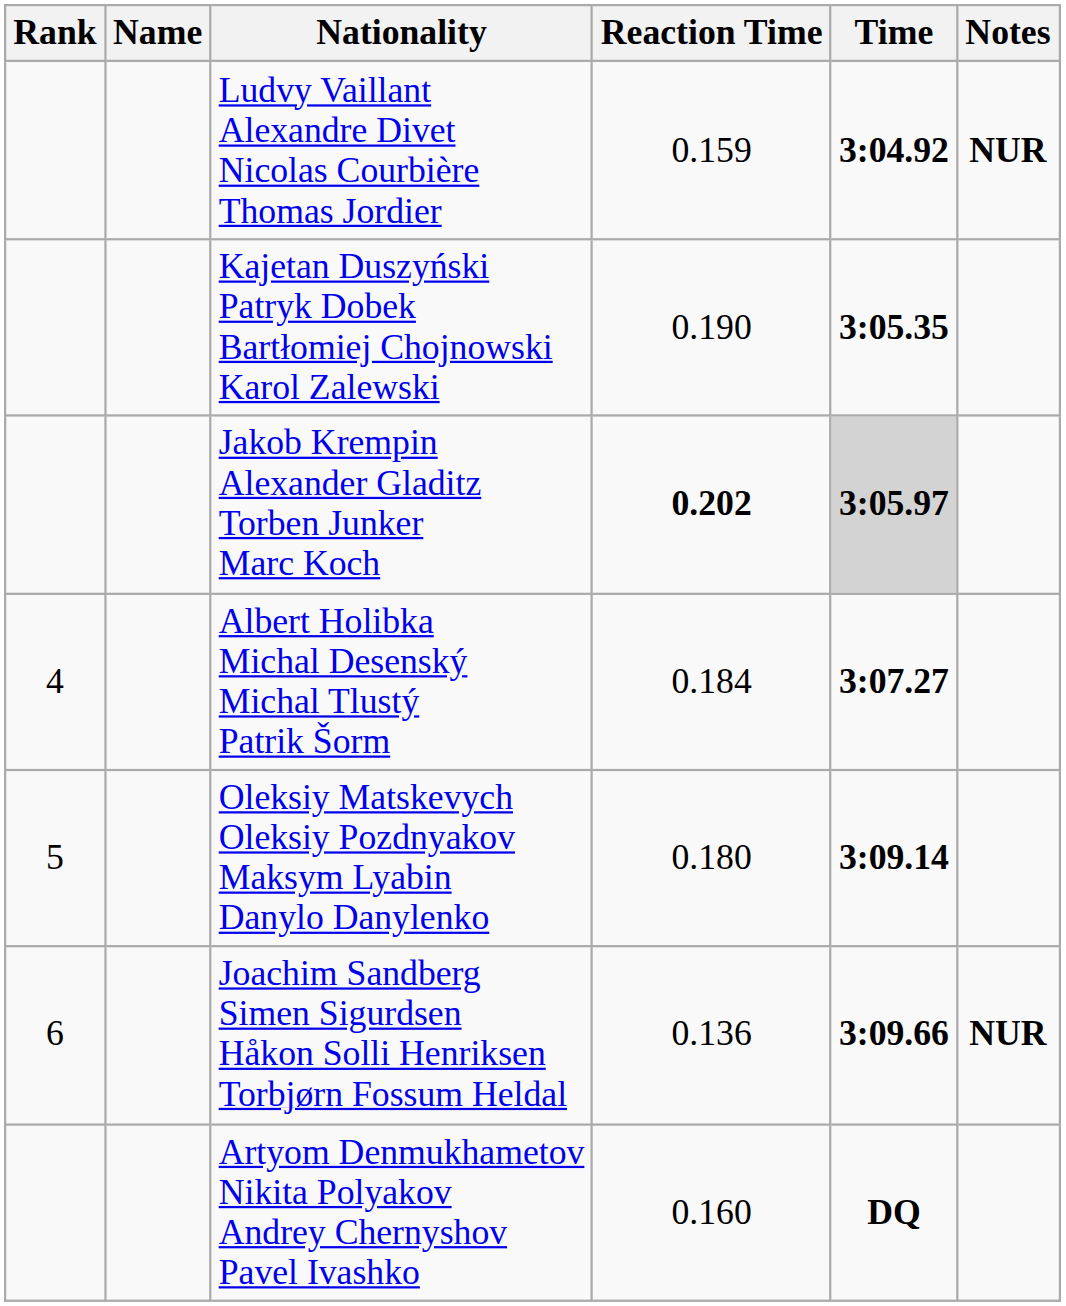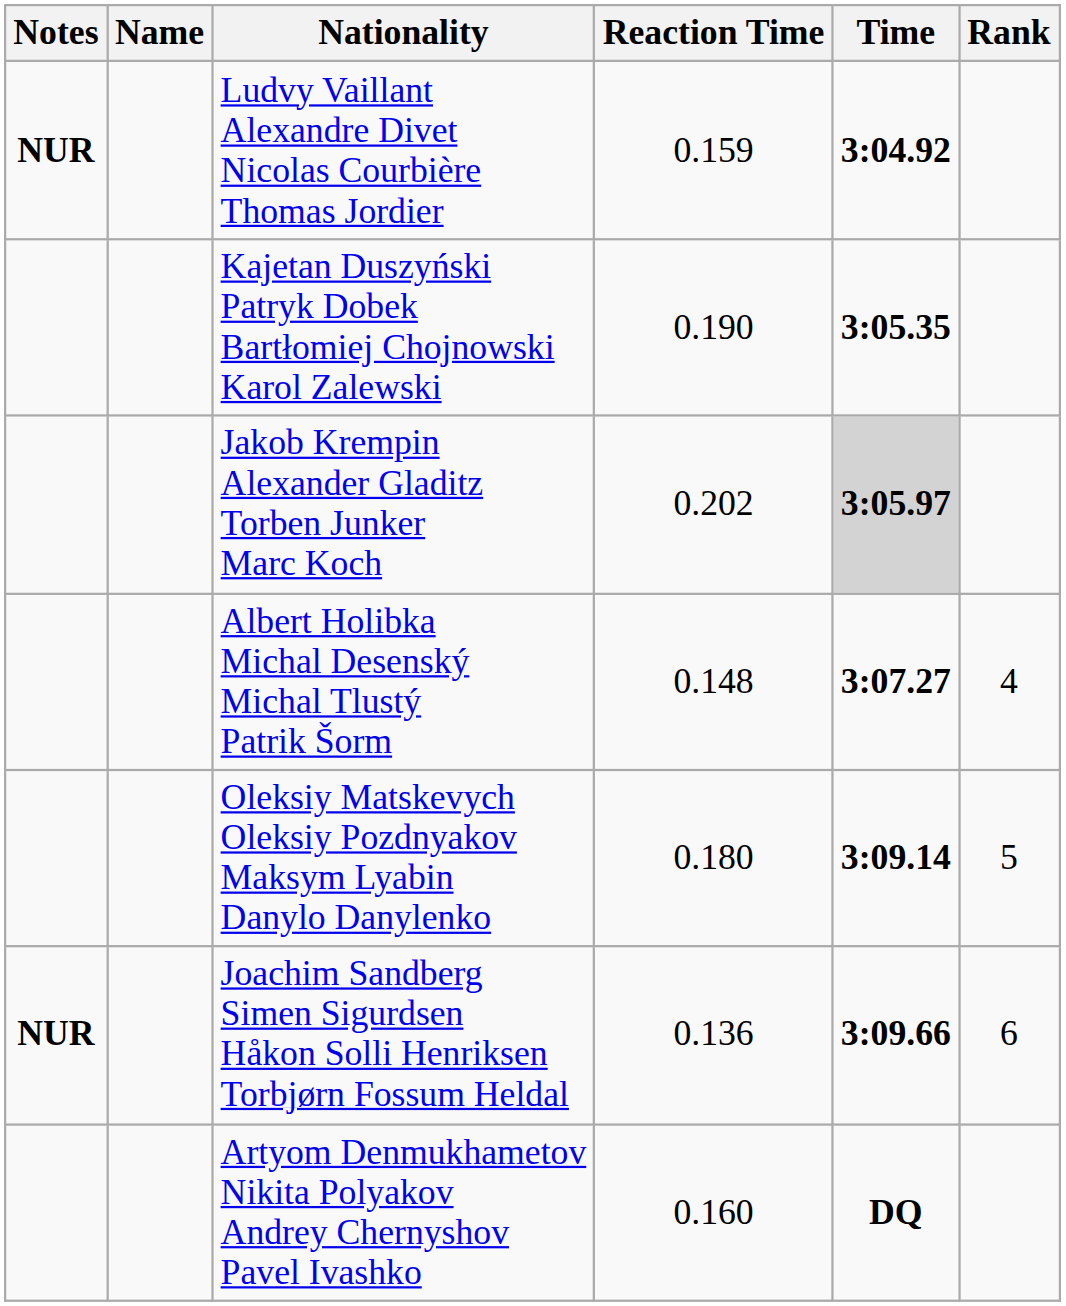 <table class="wikitable sortable" style="text-align:center">
 <tr>
-<th>Rank</th>
+<th>Notes</th>
 <th>Name</th>
 <th>Nationality</th>
 <th>Reaction Time</th>
 <th>Time</th>
-<th>Notes</th>
+<th>Rank</th>
 </tr>
 <tr>
-<td></td>
+<td><strong>NUR</strong></td>
 <td align=left></td>
 <td align=left><a href='#'>Ludvy Vaillant</a><br><a href='#'>Alexandre Divet</a><br><a href='#'>Nicolas Courbière</a><br><a href='#'>Thomas Jordier</a><br></td>
 <td>0.159</td>
 <td><strong>3:04.92</strong></td>
-<td><strong>NUR</strong></td>
+<td></td>
 </tr>
 <tr>
 <td></td>
 <td align=left></td>
 <td align=left><a href='#'>Kajetan Duszyński</a><br><a href='#'>Patryk Dobek</a><br><a href='#'>Bartłomiej Chojnowski</a><br><a href='#'>Karol Zalewski</a><br></td>
 <td>0.190</td>
 <td><strong>3:05.35</strong></td>
 <td></td>
 </tr>
 <tr>
 <td></td>
 <td align=left></td>
 <td align=left><a href='#'>Jakob Krempin</a><br><a href='#'>Alexander Gladitz</a><br><a href='#'>Torben Junker</a><br><a href='#'>Marc Koch</a><br></td>
-<td><strong>0.202</strong></td>
+<td>0.202</td>
 <td style="background: lightgrey;"><strong>3:05.97</strong></td>
 <td></td>
 </tr>
 <tr>
-<td>4</td>
+<td></td>
 <td align=left></td>
 <td align=left><a href='#'>Albert Holibka</a><br><a href='#'>Michal Desenský</a><br><a href='#'>Michal Tlustý</a><br><a href='#'>Patrik Šorm</a><br></td>
-<td>0.184</td>
+<td>0.148</td>
 <td><strong>3:07.27</strong></td>
-<td></td>
+<td>4</td>
 </tr>
 <tr>
-<td>5</td>
+<td></td>
 <td align=left></td>
 <td align=left><a href='#'>Oleksiy Matskevych</a><br><a href='#'>Oleksiy Pozdnyakov</a><br><a href='#'>Maksym Lyabin</a><br><a href='#'>Danylo Danylenko</a><br></td>
 <td>0.180</td>
 <td><strong>3:09.14</strong></td>
-<td></td>
+<td>5</td>
 </tr>
 <tr>
-<td>6</td>
+<td><strong>NUR</strong></td>
 <td align=left></td>
 <td align=left><a href='#'>Joachim Sandberg</a><br><a href='#'>Simen Sigurdsen</a><br><a href='#'>Håkon Solli Henriksen</a><br><a href='#'>Torbjørn Fossum Heldal</a><br></td>
 <td>0.136</td>
 <td><strong>3:09.66</strong></td>
-<td><strong>NUR</strong></td>
+<td>6</td>
 </tr>
 <tr>
 <td></td>
 <td align=left></td>
 <td align=left><a href='#'>Artyom Denmukhametov</a><br><a href='#'>Nikita Polyakov</a><br><a href='#'>Andrey Chernyshov</a><br><a href='#'>Pavel Ivashko</a><br></td>
 <td>0.160</td>
 <td><strong>DQ</strong></td>
 <td></td>
 </tr>
 </table>
